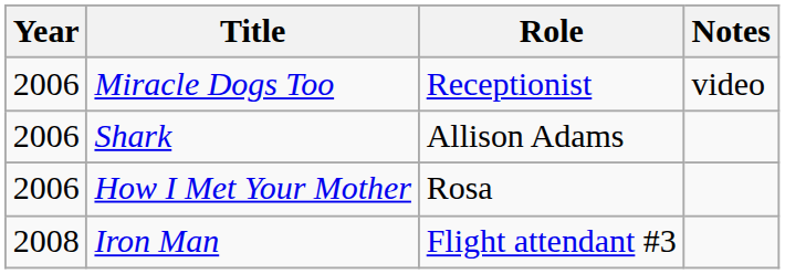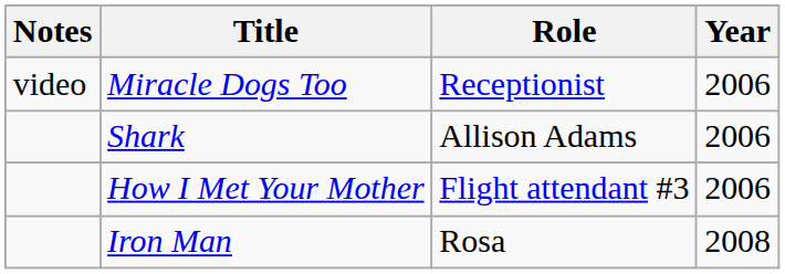 <table class="wikitable sortable">
 <tr>
-<th>Year</th>
+<th class="unsortable">Notes</th>
 <th>Title</th>
 <th>Role</th>
-<th class="unsortable">Notes</th>
+<th>Year</th>
 </tr>
 <tr>
-<td>2006</td>
+<td>video</td>
 <td><em><a href='#'>Miracle Dogs Too</a></em></td>
 <td><a href='#'>Receptionist</a></td>
-<td>video</td>
+<td>2006</td>
 </tr>
 <tr>
-<td>2006</td>
+<td></td>
 <td><em><a href='#'>Shark</a></em></td>
 <td>Allison Adams</td>
-<td></td>
+<td>2006</td>
 </tr>
 <tr>
+<td></td>
+<td><em><a href='#'>How I Met Your Mother</a></em></td>
+<td><a href='#'>Flight attendant</a> #3</td>
 <td>2006</td>
-<td><em><a href='#'>How I Met Your Mother</a></em></td>
-<td>Rosa</td>
-<td></td>
 </tr>
 <tr>
+<td></td>
+<td><em><a href='#'>Iron Man</a></em></td>
+<td>Rosa</td>
 <td>2008</td>
-<td><em><a href='#'>Iron Man</a></em></td>
-<td><a href='#'>Flight attendant</a> #3</td>
-<td></td>
 </tr>
 </table>
